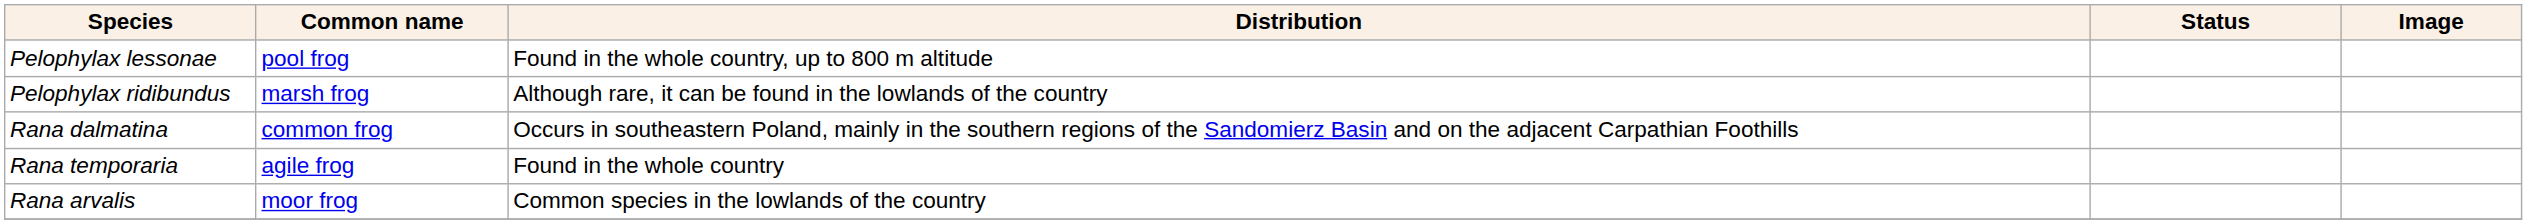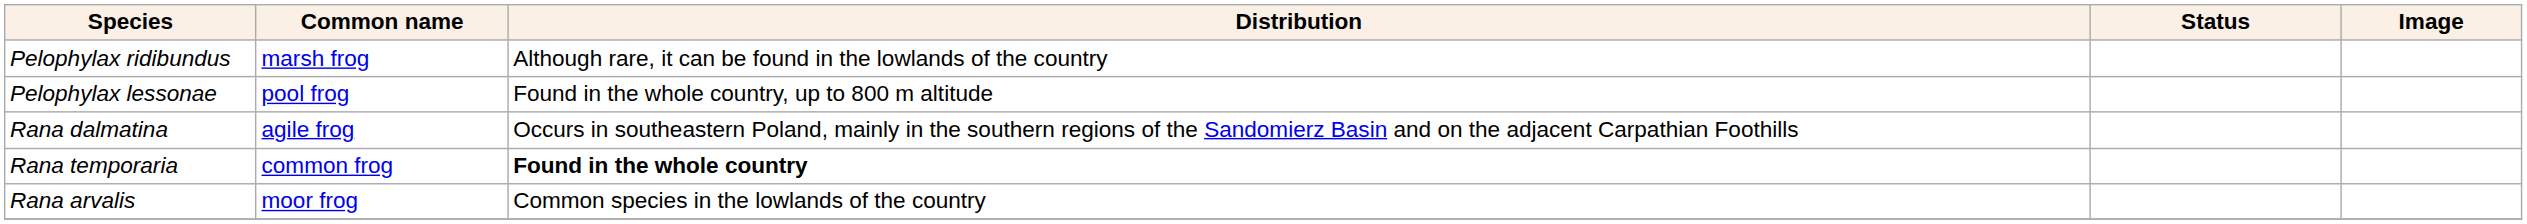 <table class="sortable wikitable plainrowheaders" border="0" style="background:#ffffff; width: 90%" align="top" class="sortable wikitable">
 <tr ->
 <th scope="col" style="background-color:Linen; color:Black; width:10%">Species</th>
 <th scope="col" style="background-color:Linen; color:Black; width:10%">Common name</th>
 <th scope="col" style="background:Linen; color:Black">Distribution</th>
 <th scope="col" style="background-color:Linen; color:Black; width:10%">Status</th>
 <th scope="col" style="background:Linen; color:Black; width:120px">Image</th>
 </tr>
 <tr>
+<td !scope="row" style="background:#ffffff"><em>Pelophylax ridibundus</em></td>
+<td><a href='#'>marsh frog</a></td>
+<td>Although rare, it can be found in the lowlands of the country</td>
+<td><div></div></td>
+<td></td>
+</tr>
+<tr>
 <td !scope="row" style="background:#ffffff"><em>Pelophylax lessonae</em></td>
 <td><a href='#'>pool frog</a></td>
 <td>Found in the whole country, up to 800 m altitude</td>
 <td><div></div></td>
 <td></td>
 </tr>
 <tr>
-<td !scope="row" style="background:#ffffff"><em>Pelophylax ridibundus</em></td>
-<td><a href='#'>marsh frog</a></td>
-<td>Although rare, it can be found in the lowlands of the country</td>
-<td><div></div></td>
-<td></td>
-</tr>
-<tr>
 <td !scope="row" style="background:#ffffff"><em>Rana dalmatina</em></td>
-<td><a href='#'>common frog</a></td>
+<td><a href='#'>agile frog</a></td>
 <td>Occurs in southeastern Poland, mainly in the southern regions of the <a href='#'>Sandomierz Basin</a> and on the adjacent Carpathian Foothills</td>
 <td><div></div></td>
 <td></td>
 </tr>
 <tr>
 <td !scope="row" style="background:#ffffff"><em>Rana temporaria</em></td>
-<td><a href='#'>agile frog</a></td>
-<td>Found in the whole country</td>
+<td><a href='#'>common frog</a></td>
+<td><strong>Found in the whole country</strong></td>
 <td><div></div></td>
 <td></td>
 </tr>
 <tr>
 <td !scope="row" style="background:#ffffff"><em>Rana arvalis</em></td>
 <td><a href='#'>moor frog</a></td>
 <td>Common species in the lowlands of the country</td>
 <td><div></div></td>
 <td></td>
 </tr>
 <tr>
 </tr>
 </table>
